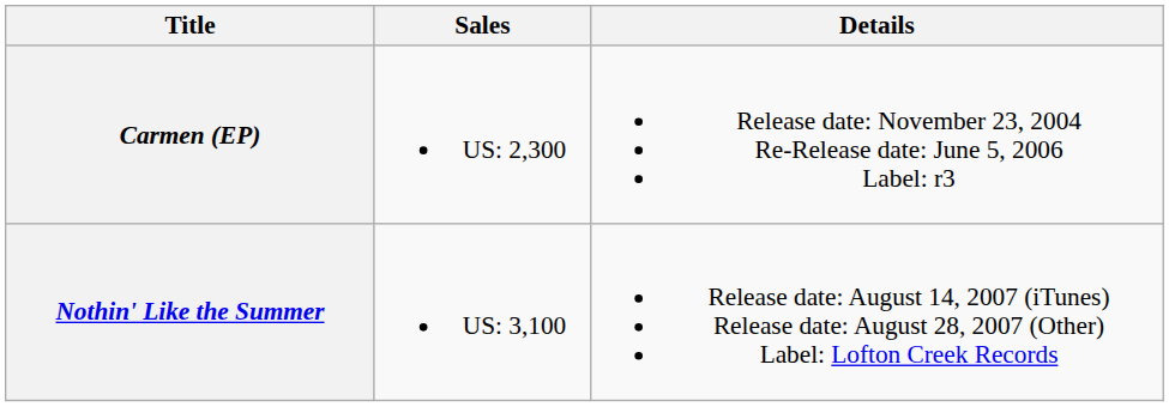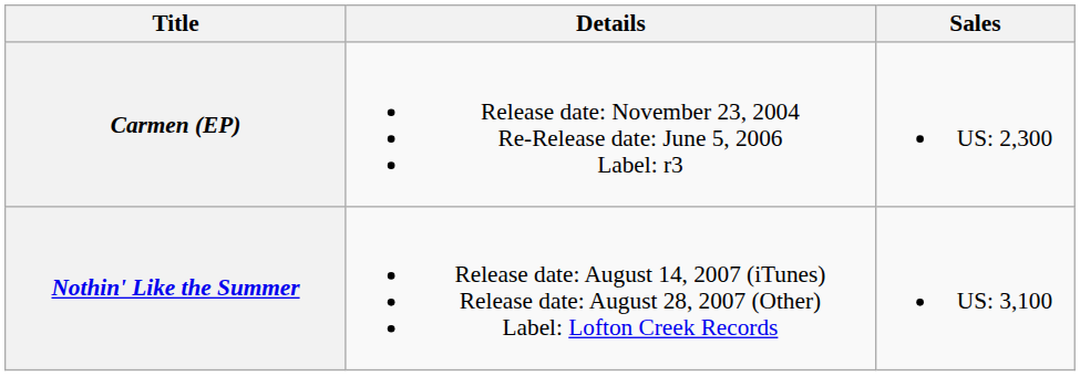 <table class="wikitable plainrowheaders" style="text-align:center;">
 <tr>
 <th style="width:14em;">Title</th>
+<th style="width:22em;">Details</th>
 <th style="width:8em;">Sales</th>
-<th style="width:22em;">Details</th>
 </tr>
 <tr>
 <th scope="row"><em>Carmen (EP)</em></th>
+<td><br><ul><li>Release date: November 23, 2004</li><li>Re-Release date: June 5, 2006</li><li>Label: r3</li></ul></td>
 <td><br><ul><li>US: 2,300</li></ul></td>
-<td><br><ul><li>Release date: November 23, 2004</li><li>Re-Release date: June 5, 2006</li><li>Label: r3</li></ul></td>
 </tr>
 <tr>
 <th scope="row"><em><a href='#'>Nothin' Like the Summer</a></em></th>
+<td><br><ul><li>Release date: August 14, 2007 (iTunes)</li><li>Release date: August 28, 2007 (Other)</li><li>Label: <a href='#'>Lofton Creek Records</a></li></ul></td>
 <td><br><ul><li>US: 3,100</li></ul></td>
-<td><br><ul><li>Release date: August 14, 2007 (iTunes)</li><li>Release date: August 28, 2007 (Other)</li><li>Label: <a href='#'>Lofton Creek Records</a></li></ul></td>
 </tr>
 </table>
